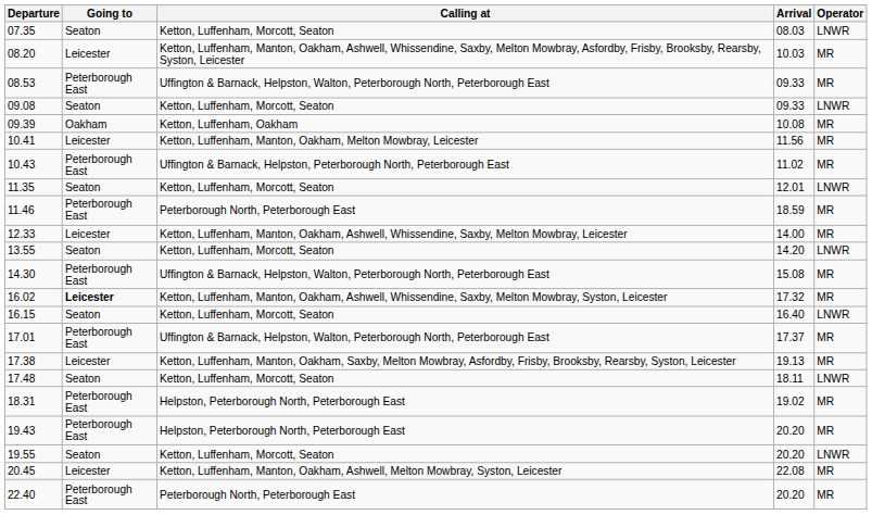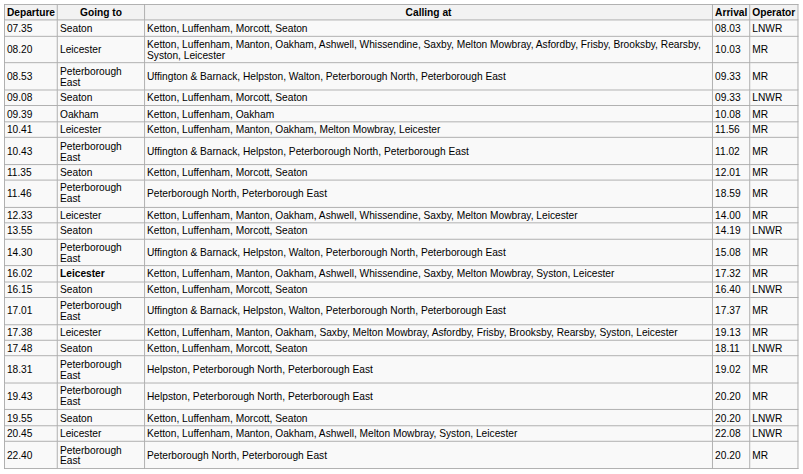 <table class="wikitable" style="font-size:70%;">
 <tr>
 <th>Departure</th>
 <th>Going to</th>
 <th>Calling at</th>
 <th>Arrival</th>
 <th>Operator</th>
 </tr>
 <tr>
 <td>07.35</td>
 <td>Seaton</td>
 <td>Ketton, Luffenham, Morcott, Seaton</td>
 <td>08.03</td>
 <td>LNWR</td>
 </tr>
 <tr>
 <td>08.20</td>
 <td>Leicester</td>
 <td>Ketton, Luffenham, Manton, Oakham, Ashwell, Whissendine, Saxby, Melton Mowbray, Asfordby, Frisby, Brooksby, Rearsby, Syston, Leicester</td>
 <td>10.03</td>
 <td>MR</td>
 </tr>
 <tr>
 <td>08.53</td>
 <td>Peterborough East</td>
 <td>Uffington & Barnack, Helpston, Walton, Peterborough North, Peterborough East</td>
 <td>09.33</td>
 <td>MR</td>
 </tr>
 <tr>
 <td>09.08</td>
 <td>Seaton</td>
 <td>Ketton, Luffenham, Morcott, Seaton</td>
 <td>09.33</td>
 <td>LNWR</td>
 </tr>
 <tr>
 <td>09.39</td>
 <td>Oakham</td>
 <td>Ketton, Luffenham, Oakham</td>
 <td>10.08</td>
 <td>MR</td>
 </tr>
 <tr>
 <td>10.41</td>
 <td>Leicester</td>
 <td>Ketton, Luffenham, Manton, Oakham, Melton Mowbray, Leicester</td>
 <td>11.56</td>
 <td>MR</td>
 </tr>
 <tr>
 <td>10.43</td>
 <td>Peterborough East</td>
 <td>Uffington & Barnack, Helpston, Peterborough North, Peterborough East</td>
 <td>11.02</td>
 <td>MR</td>
 </tr>
 <tr>
 <td>11.35</td>
 <td>Seaton</td>
 <td>Ketton, Luffenham, Morcott, Seaton</td>
 <td>12.01</td>
-<td>LNWR</td>
+<td>MR</td>
 </tr>
 <tr>
 <td>11.46</td>
 <td>Peterborough East</td>
 <td>Peterborough North, Peterborough East</td>
 <td>18.59</td>
 <td>MR</td>
 </tr>
 <tr>
 <td>12.33</td>
 <td>Leicester</td>
 <td>Ketton, Luffenham, Manton, Oakham, Ashwell, Whissendine, Saxby, Melton Mowbray, Leicester</td>
 <td>14.00</td>
 <td>MR</td>
 </tr>
 <tr>
 <td>13.55</td>
 <td>Seaton</td>
 <td>Ketton, Luffenham, Morcott, Seaton</td>
-<td>14.20</td>
+<td>14.19</td>
 <td>LNWR</td>
 </tr>
 <tr>
 <td>14.30</td>
 <td>Peterborough East</td>
 <td>Uffington & Barnack, Helpston, Walton, Peterborough North, Peterborough East</td>
 <td>15.08</td>
 <td>MR</td>
 </tr>
 <tr>
 <td>16.02</td>
 <td><strong>Leicester</strong></td>
 <td>Ketton, Luffenham, Manton, Oakham, Ashwell, Whissendine, Saxby, Melton Mowbray, Syston, Leicester</td>
 <td>17.32</td>
 <td>MR</td>
 </tr>
 <tr>
 <td>16.15</td>
 <td>Seaton</td>
 <td>Ketton, Luffenham, Morcott, Seaton</td>
 <td>16.40</td>
 <td>LNWR</td>
 </tr>
 <tr>
 <td>17.01</td>
 <td>Peterborough East</td>
 <td>Uffington & Barnack, Helpston, Walton, Peterborough North, Peterborough East</td>
 <td>17.37</td>
 <td>MR</td>
 </tr>
 <tr>
 <td>17.38</td>
 <td>Leicester</td>
 <td>Ketton, Luffenham, Manton, Oakham, Saxby, Melton Mowbray, Asfordby, Frisby, Brooksby, Rearsby, Syston, Leicester</td>
 <td>19.13</td>
 <td>MR</td>
 </tr>
 <tr>
 <td>17.48</td>
 <td>Seaton</td>
 <td>Ketton, Luffenham, Morcott, Seaton</td>
 <td>18.11</td>
 <td>LNWR</td>
 </tr>
 <tr>
 <td>18.31</td>
 <td>Peterborough East</td>
 <td>Helpston, Peterborough North, Peterborough East</td>
 <td>19.02</td>
 <td>MR</td>
 </tr>
 <tr>
 <td>19.43</td>
 <td>Peterborough East</td>
 <td>Helpston, Peterborough North, Peterborough East</td>
 <td>20.20</td>
 <td>MR</td>
 </tr>
 <tr>
 <td>19.55</td>
 <td>Seaton</td>
 <td>Ketton, Luffenham, Morcott, Seaton</td>
 <td>20.20</td>
 <td>LNWR</td>
 </tr>
 <tr>
 <td>20.45</td>
 <td>Leicester</td>
 <td>Ketton, Luffenham, Manton, Oakham, Ashwell, Melton Mowbray, Syston, Leicester</td>
 <td>22.08</td>
-<td>MR</td>
+<td>LNWR</td>
 </tr>
 <tr>
 <td>22.40</td>
 <td>Peterborough East</td>
 <td>Peterborough North, Peterborough East</td>
 <td>20.20</td>
 <td>MR</td>
 </tr>
 </table>
